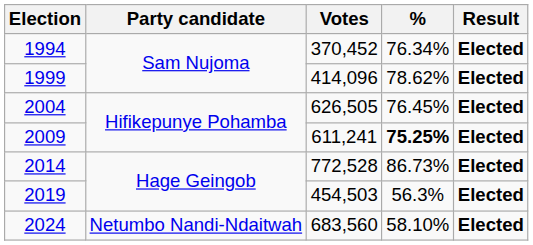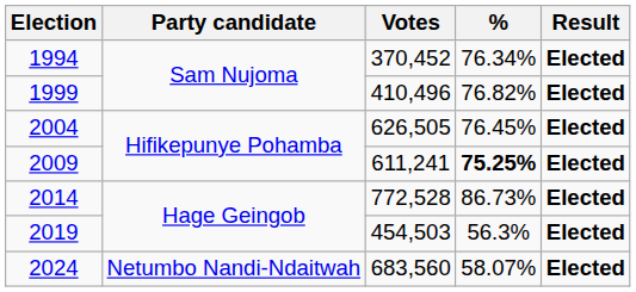 <table class=wikitable style=text-align:center>
 <tr>
 <th>Election</th>
 <th>Party candidate</th>
 <th>Votes</th>
 <th>%</th>
 <th>Result</th>
 </tr>
 <tr>
 <td><a href='#'>1994</a></td>
 <td rowspan="2"><a href='#'>Sam Nujoma</a></td>
 <td>370,452</td>
 <td>76.34%</td>
 <td><strong>Elected</strong> </td>
 </tr>
 <tr>
 <td><a href='#'>1999</a></td>
-<td>414,096</td>
-<td>78.62%</td>
+<td>410,496</td>
+<td>76.82%</td>
 <td><strong>Elected</strong> </td>
 </tr>
 <tr>
 <td><a href='#'>2004</a></td>
 <td rowspan="2"><a href='#'>Hifikepunye Pohamba</a></td>
 <td>626,505</td>
 <td>76.45%</td>
 <td><strong>Elected</strong> </td>
 </tr>
 <tr>
 <td><a href='#'>2009</a></td>
 <td>611,241</td>
 <td><strong>75.25%</strong></td>
 <td><strong>Elected</strong> </td>
 </tr>
 <tr>
 <td><a href='#'>2014</a></td>
 <td rowspan="2"><a href='#'>Hage Geingob</a></td>
 <td>772,528</td>
 <td>86.73%</td>
 <td><strong>Elected</strong> </td>
 </tr>
 <tr>
 <td><a href='#'>2019</a></td>
 <td>454,503</td>
 <td>56.3%</td>
 <td><strong>Elected</strong> </td>
 </tr>
 <tr>
 <td><a href='#'>2024</a></td>
 <td><a href='#'>Netumbo Nandi-Ndaitwah</a></td>
 <td>683,560</td>
-<td>58.10%</td>
+<td>58.07%</td>
 <td><strong>Elected</strong> </td>
 </tr>
 </table>
